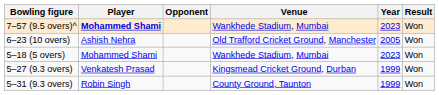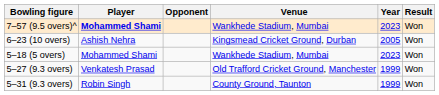 <table class="wikitable"style="font-size: 90%">
 <tr>
 <th scope="col">Bowling figure</th>
 <th scope="col">Player</th>
 <th scope="col">Opponent</th>
 <th scope="col">Venue</th>
 <th scope="col">Year</th>
 <th scope="col">Result</th>
 </tr>
 <tr style="background:#ffebcd;">
 <td>7–57 (9.5 overs)^</td>
 <td><strong><a href='#'>Mohammed Shami</a></strong></td>
 <td></td>
 <td><a href='#'>Wankhede Stadium</a>, <a href='#'>Mumbai</a></td>
 <td><a href='#'>2023</a></td>
 <td>Won</td>
 </tr>
 <tr>
 <td>6–23 (10 overs)</td>
 <td><a href='#'>Ashish Nehra</a></td>
 <td></td>
-<td><a href='#'>Old Trafford Cricket Ground</a>, <a href='#'>Manchester</a></td>
+<td><a href='#'>Kingsmead Cricket Ground</a>, <a href='#'>Durban</a></td>
 <td><a href='#'>2005</a></td>
 <td>Won</td>
 </tr>
 <tr>
 <td>5–18 (5 overs)</td>
 <td><a href='#'>Mohammed Shami</a></td>
 <td></td>
 <td><a href='#'>Wankhede Stadium</a>, <a href='#'>Mumbai</a></td>
 <td><a href='#'>2023</a></td>
 <td>Won</td>
 </tr>
 <tr>
 <td>5–27 (9.3 overs)</td>
 <td><a href='#'>Venkatesh Prasad</a></td>
 <td></td>
-<td><a href='#'>Kingsmead Cricket Ground</a>, <a href='#'>Durban</a></td>
+<td><a href='#'>Old Trafford Cricket Ground</a>, <a href='#'>Manchester</a></td>
 <td><a href='#'>1999</a></td>
 <td>Won</td>
 </tr>
 <tr>
 <td>5–31 (9.3 overs)</td>
 <td><a href='#'>Robin Singh</a></td>
 <td></td>
 <td><a href='#'>County Ground, Taunton</a></td>
 <td><a href='#'>1999</a></td>
 <td>Won</td>
 </tr>
 </table>
